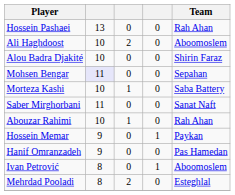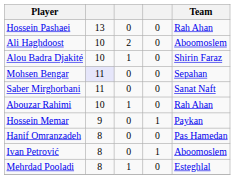 <table class="wikitable" style="text-align: center;">
 <tr>
 <th wight=200>Player</th>
 <th width=40></th>
 <th width=40></th>
 <th width=40></th>
 <th wight=180>Team</th>
 </tr>
 <tr>
 <td style="text-align:left"> <a href='#'>Hossein Pashaei</a></td>
 <td>13</td>
 <td>0</td>
 <td>0</td>
 <td style="text-align:left"><a href='#'>Rah Ahan</a></td>
 </tr>
 <tr>
 <td style="text-align:left"> <a href='#'>Ali Haghdoost</a></td>
 <td>10</td>
 <td>2</td>
 <td>0</td>
 <td style="text-align:left"><a href='#'>Aboomoslem</a></td>
 </tr>
 <tr>
 <td style="text-align:left"> <a href='#'>Alou Badra Djakité</a></td>
 <td>10</td>
-<td>0</td>
+<td>1</td>
 <td>0</td>
 <td style="text-align:left"><a href='#'>Shirin Faraz</a></td>
 </tr>
 <tr>
 <td style="text-align:left"> <a href='#'>Mohsen Bengar</a></td>
 <td style="background: lavender;">11</td>
 <td>0</td>
 <td>0</td>
 <td style="text-align:left"><a href='#'>Sepahan</a></td>
-</tr>
-<tr>
-<td style="text-align:left"> <a href='#'>Morteza Kashi</a></td>
-<td>10</td>
-<td>1</td>
-<td>0</td>
-<td style="text-align:left"><a href='#'>Saba Battery</a></td>
 </tr>
 <tr>
 <td style="text-align:left"> <a href='#'>Saber Mirghorbani</a></td>
 <td>11</td>
 <td>0</td>
 <td>0</td>
 <td style="text-align:left"><a href='#'>Sanat Naft</a></td>
 </tr>
 <tr>
 <td style="text-align:left"> <a href='#'>Abouzar Rahimi</a></td>
 <td>10</td>
 <td>1</td>
 <td>0</td>
 <td style="text-align:left"><a href='#'>Rah Ahan</a></td>
 </tr>
 <tr>
 <td style="text-align:left"> <a href='#'>Hossein Memar</a></td>
 <td>9</td>
 <td>0</td>
 <td>1</td>
 <td style="text-align:left"><a href='#'>Paykan</a></td>
 </tr>
 <tr>
 <td style="text-align:left"> <a href='#'>Hanif Omranzadeh</a></td>
-<td>9</td>
+<td>8</td>
 <td>0</td>
 <td>0</td>
 <td style="text-align:left"><a href='#'>Pas Hamedan</a></td>
 </tr>
 <tr>
 <td style="text-align:left"> <a href='#'>Ivan Petrović</a></td>
 <td>8</td>
 <td>0</td>
 <td>1</td>
 <td style="text-align:left"><a href='#'>Aboomoslem</a></td>
 </tr>
 <tr>
 <td style="text-align:left"> <a href='#'>Mehrdad Pooladi</a></td>
 <td>8</td>
-<td>2</td>
+<td>1</td>
 <td>0</td>
 <td style="text-align:left"><a href='#'>Esteghlal</a></td>
 </tr>
 <tr>
 </tr>
 </table>
